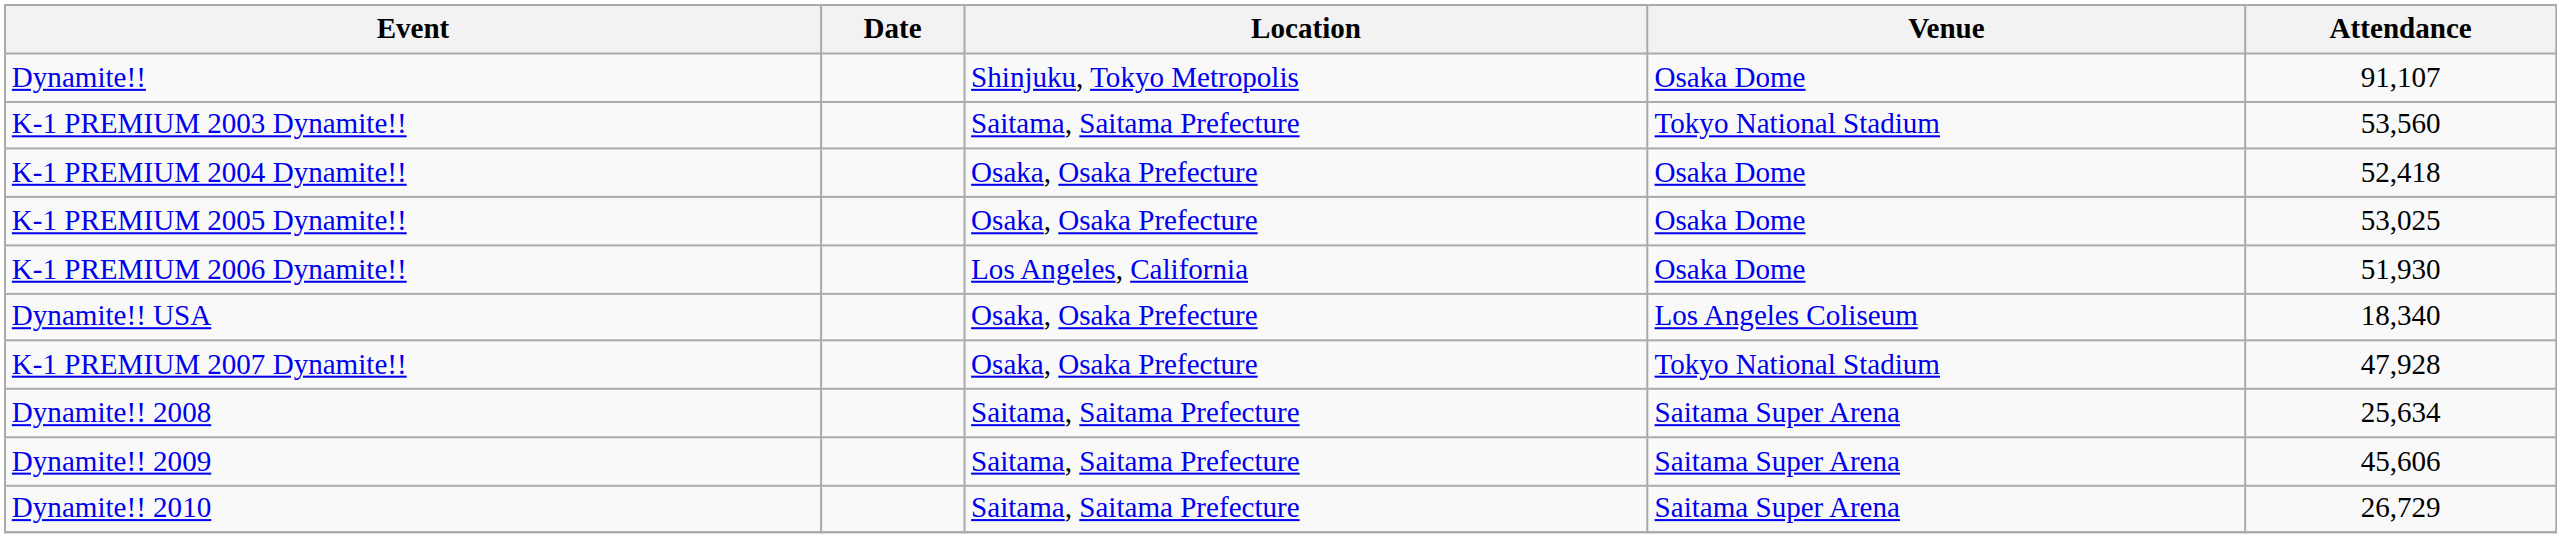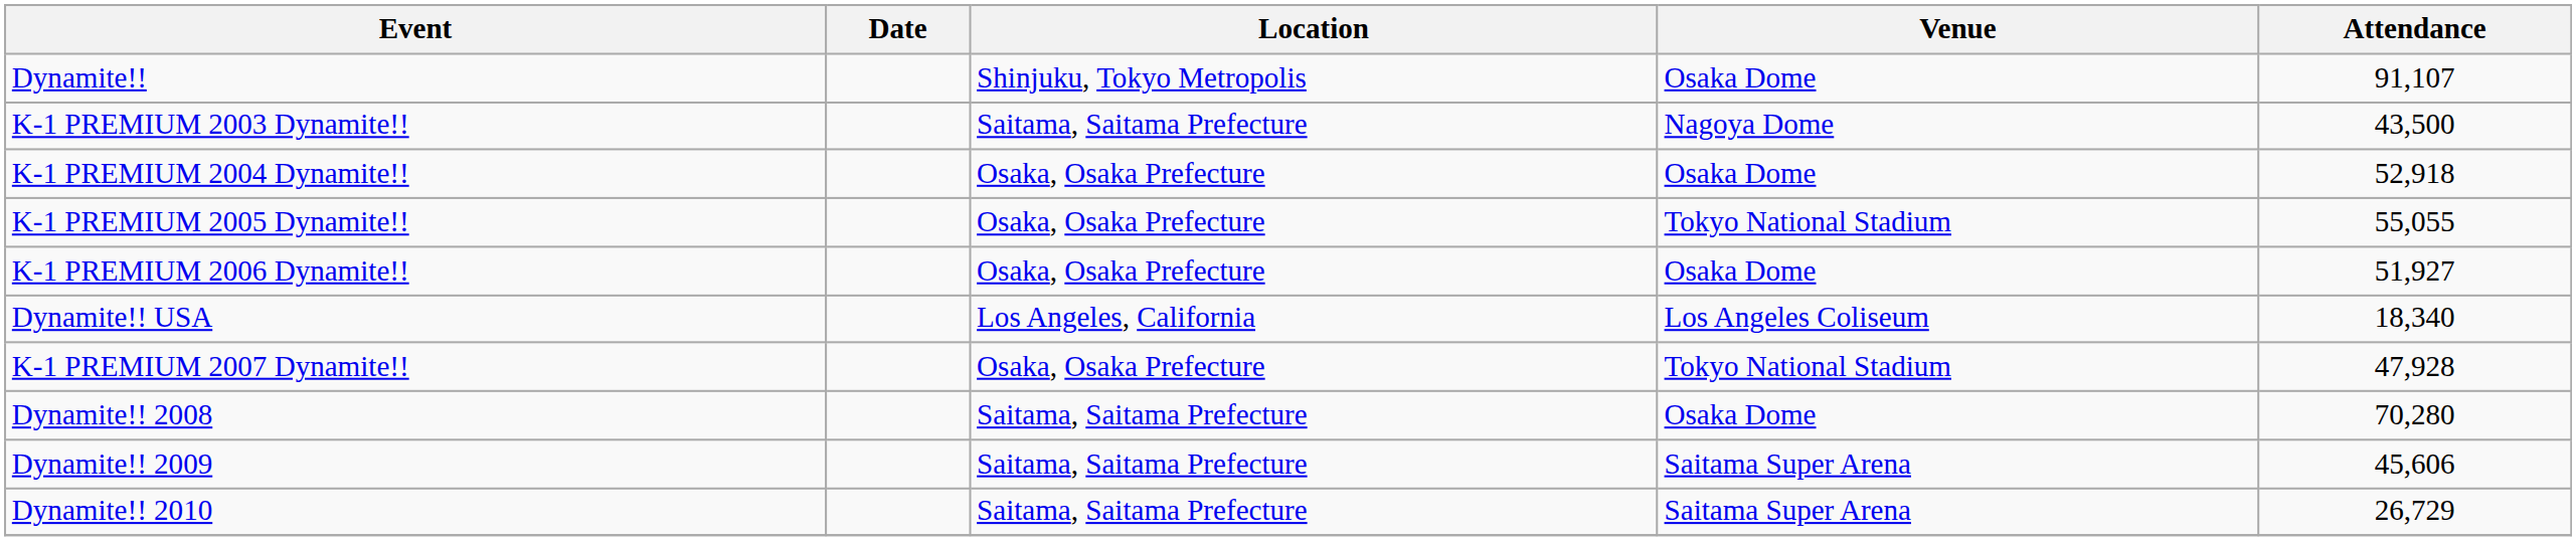 <table class="wikitable sortable" width="100%" align=center style="font-size:90%;">
 <tr>
 <th>Event</th>
 <th>Date</th>
 <th>Location</th>
 <th>Venue</th>
 <th>Attendance</th>
 </tr>
 <tr>
 <td><a href='#'>Dynamite!!</a></td>
 <td align="center"></td>
 <td> <a href='#'>Shinjuku</a>, <a href='#'>Tokyo Metropolis</a></td>
 <td><a href='#'>Osaka Dome</a></td>
 <td align="center">91,107</td>
 </tr>
 <tr>
 <td><a href='#'>K-1 PREMIUM 2003 Dynamite!!</a></td>
 <td align="center"></td>
 <td> <a href='#'>Saitama</a>, <a href='#'>Saitama Prefecture</a></td>
-<td><a href='#'>Tokyo National Stadium</a></td>
-<td align="center">53,560</td>
+<td><a href='#'>Nagoya Dome</a></td>
+<td align="center">43,500</td>
 </tr>
 <tr>
 <td><a href='#'>K-1 PREMIUM 2004 Dynamite!!</a></td>
 <td align="center"></td>
 <td> <a href='#'>Osaka</a>, <a href='#'>Osaka Prefecture</a></td>
 <td><a href='#'>Osaka Dome</a></td>
-<td align="center">52,418</td>
+<td align="center">52,918</td>
 </tr>
 <tr>
 <td><a href='#'>K-1 PREMIUM 2005 Dynamite!!</a></td>
 <td align="center"></td>
 <td> <a href='#'>Osaka</a>, <a href='#'>Osaka Prefecture</a></td>
-<td><a href='#'>Osaka Dome</a></td>
-<td align="center">53,025</td>
+<td><a href='#'>Tokyo National Stadium</a></td>
+<td align="center">55,055</td>
 </tr>
 <tr>
 <td><a href='#'>K-1 PREMIUM 2006 Dynamite!!</a></td>
 <td align="center"></td>
-<td> <a href='#'>Los Angeles</a>, <a href='#'>California</a></td>
+<td> <a href='#'>Osaka</a>, <a href='#'>Osaka Prefecture</a></td>
 <td><a href='#'>Osaka Dome</a></td>
-<td align="center">51,930</td>
+<td align="center">51,927</td>
 </tr>
 <tr>
 <td><a href='#'>Dynamite!! USA</a></td>
 <td align="center"></td>
-<td> <a href='#'>Osaka</a>, <a href='#'>Osaka Prefecture</a></td>
+<td> <a href='#'>Los Angeles</a>, <a href='#'>California</a></td>
 <td><a href='#'>Los Angeles Coliseum</a></td>
 <td align="center">18,340</td>
 </tr>
 <tr>
 <td><a href='#'>K-1 PREMIUM 2007 Dynamite!!</a></td>
 <td align="center"></td>
 <td> <a href='#'>Osaka</a>, <a href='#'>Osaka Prefecture</a></td>
 <td><a href='#'>Tokyo National Stadium</a></td>
 <td align="center">47,928</td>
 </tr>
 <tr>
 <td><a href='#'>Dynamite!! 2008</a></td>
 <td align="center"></td>
 <td> <a href='#'>Saitama</a>, <a href='#'>Saitama Prefecture</a></td>
-<td><a href='#'>Saitama Super Arena</a></td>
-<td align="center">25,634</td>
+<td><a href='#'>Osaka Dome</a></td>
+<td align="center">70,280</td>
 </tr>
 <tr>
 <td><a href='#'>Dynamite!! 2009</a></td>
 <td align="center"></td>
 <td> <a href='#'>Saitama</a>, <a href='#'>Saitama Prefecture</a></td>
 <td><a href='#'>Saitama Super Arena</a></td>
 <td align="center">45,606</td>
 </tr>
 <tr>
 <td><a href='#'>Dynamite!! 2010</a></td>
 <td align="center"></td>
 <td> <a href='#'>Saitama</a>, <a href='#'>Saitama Prefecture</a></td>
 <td><a href='#'>Saitama Super Arena</a></td>
 <td align="center">26,729</td>
 </tr>
 <tr>
 </tr>
 </table>
